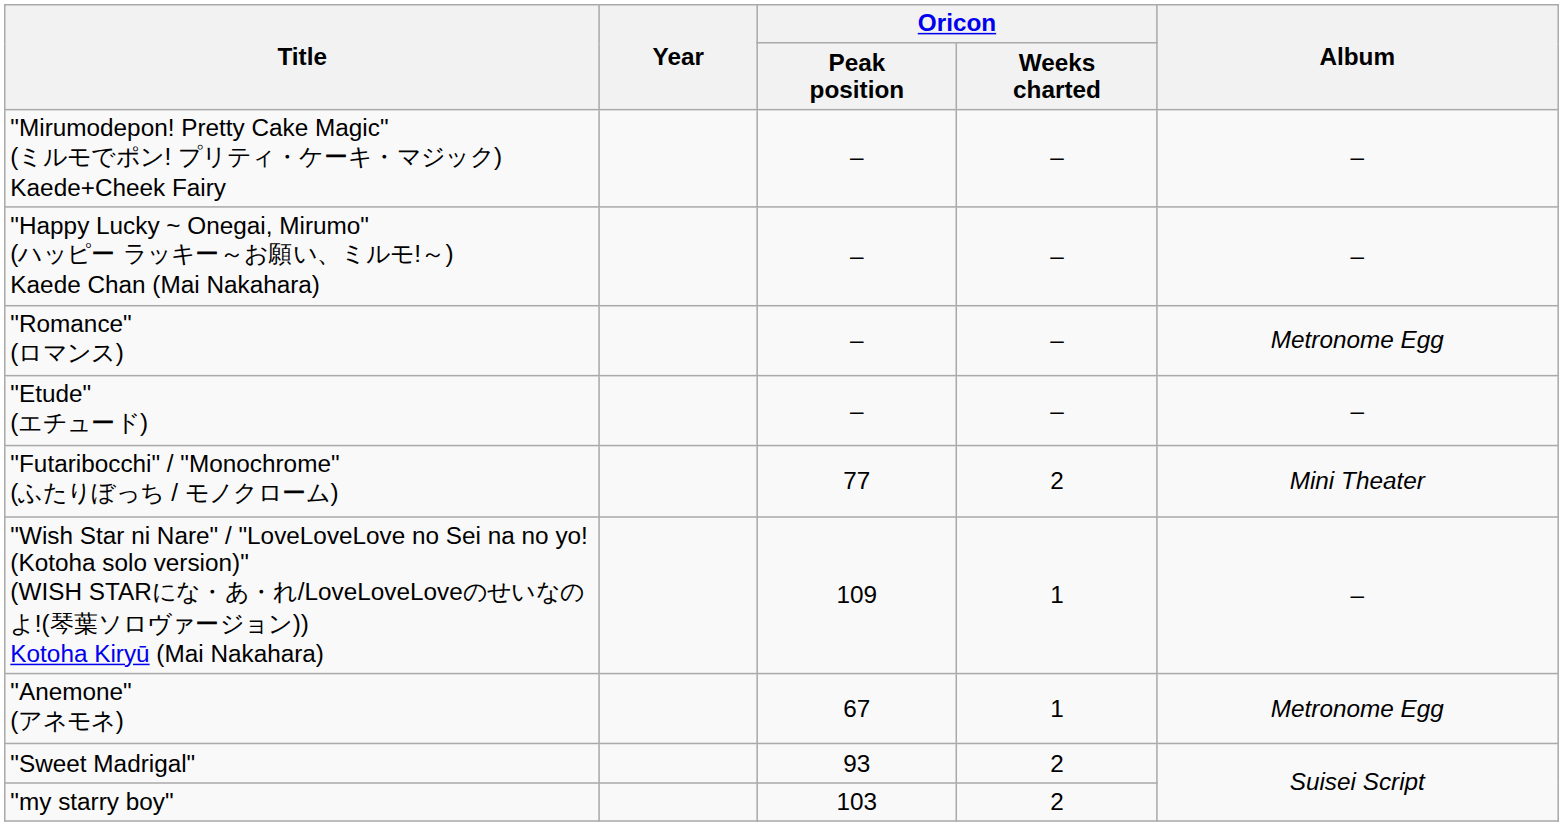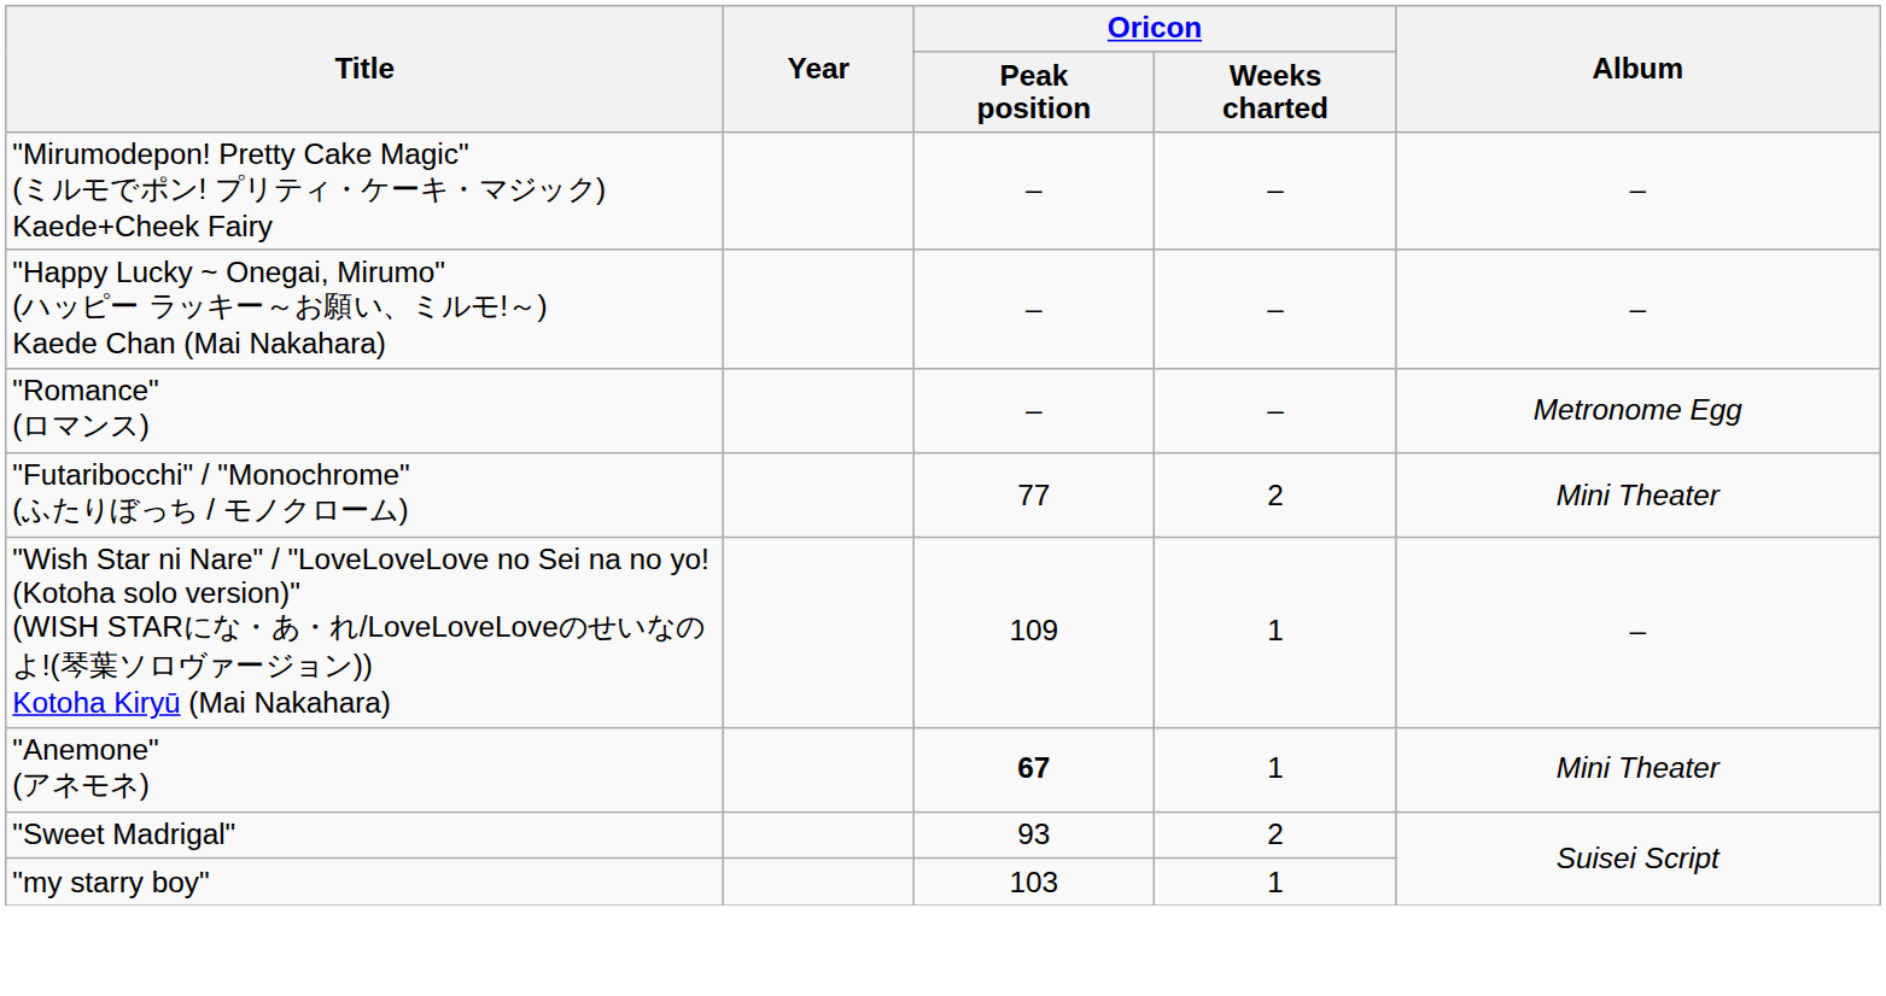 <table class="wikitable plainrowheaders" style="text-align:center">
 <tr>
 <th rowspan=2;  style="width:24em;">Title</th>
 <th rowspan=2; style="width:6em;">Year</th>
 <th colspan=2; style="width:16em;"><a href='#'>Oricon</a><br></th>
 <th rowspan=2; style="width:16em;">Album</th>
 </tr>
 <tr>
 <th style="width:6em;">Peak<br>position</th>
 <th style="width:6em;">Weeks<br> charted</th>
 </tr>
 <tr>
 <td align=left>"Mirumodepon! Pretty Cake Magic"<br>(ミルモでポン! プリティ・ケーキ・マジック)<br>Kaede+Cheek Fairy</td>
 <td></td>
 <td>–</td>
 <td>–</td>
 <td>–</td>
 </tr>
 <tr>
 <td align=left>"Happy Lucky ~ Onegai, Mirumo"<br>(ハッピー ラッキー～お願い、ミルモ!～)<br>Kaede Chan (Mai Nakahara)</td>
 <td></td>
 <td>–</td>
 <td>–</td>
 <td>–</td>
 </tr>
 <tr>
 <td align=left>"Romance"<br>(ロマンス)</td>
 <td></td>
 <td>–</td>
 <td>–</td>
 <td><em>Metronome Egg</em></td>
 </tr>
 <tr>
-<td align=left>"Etude"<br>(エチュード)</td>
-<td></td>
-<td>–</td>
-<td>–</td>
-<td>–</td>
-</tr>
-<tr>
 <td align=left>"Futaribocchi" / "Monochrome"<br>(ふたりぼっち / モノクローム)</td>
 <td></td>
 <td>77</td>
 <td>2</td>
 <td><em>Mini Theater</em></td>
 </tr>
 <tr>
 <td align=left>"Wish Star ni Nare" / "LoveLoveLove no Sei na no yo! (Kotoha solo version)"<br>(WISH STARにな・あ・れ/LoveLoveLoveのせいなのよ!(琴葉ソロヴァージョン))<br><a href='#'>Kotoha Kiryū</a> (Mai Nakahara)</td>
 <td></td>
 <td>109</td>
 <td>1</td>
 <td>–</td>
 </tr>
 <tr>
 <td align=left>"Anemone"<br>(アネモネ)</td>
 <td></td>
-<td>67</td>
+<td><strong>67</strong></td>
 <td>1</td>
-<td><em>Metronome Egg</em></td>
+<td><em>Mini Theater</em></td>
 </tr>
 <tr>
 <td align=left>"Sweet Madrigal"</td>
 <td></td>
 <td>93</td>
 <td>2</td>
 <td rowspan=2><em>Suisei Script</em></td>
 </tr>
 <tr>
 <td align=left>"my starry boy"</td>
 <td></td>
 <td>103</td>
-<td>2</td>
+<td>1</td>
 </tr>
 </table>
